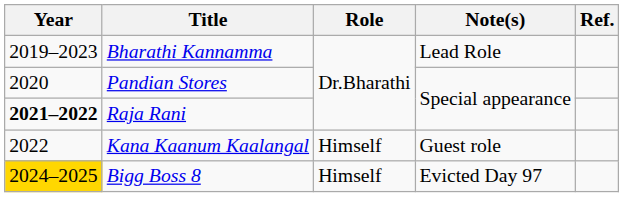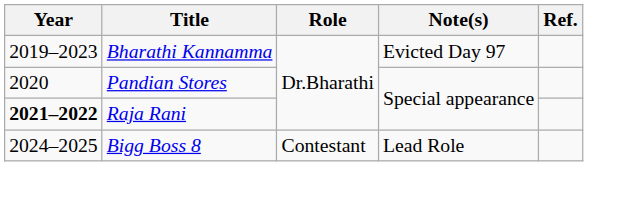 <table class="wikitable">
 <tr>
 <th>Year</th>
 <th>Title</th>
 <th>Role</th>
 <th>Note(s)</th>
 <th>Ref.</th>
 </tr>
 <tr>
 <td>2019–2023</td>
 <td><em><a href='#'>Bharathi Kannamma</a></em></td>
 <td rowspan="3">Dr.Bharathi</td>
-<td>Lead Role</td>
+<td>Evicted Day 97</td>
 <td></td>
 </tr>
 <tr>
 <td>2020</td>
 <td><em><a href='#'>Pandian Stores</a></em></td>
 <td rowspan="2">Special appearance</td>
 <td></td>
 </tr>
 <tr>
 <td><strong>2021–2022</strong></td>
 <td><em><a href='#'>Raja Rani</a></em></td>
 <td></td>
 </tr>
 <tr>
-<td>2022</td>
-<td><em><a href='#'>Kana Kaanum Kaalangal</a></em></td>
-<td>Himself</td>
-<td>Guest role</td>
-<td></td>
-</tr>
-<tr>
-<td style="background: gold;">2024–2025</td>
+<td>2024–2025</td>
 <td><em><a href='#'>Bigg Boss 8</a></em></td>
-<td>Himself</td>
-<td>Evicted Day 97</td>
+<td>Contestant</td>
+<td>Lead Role</td>
 <td></td>
 </tr>
 </table>
